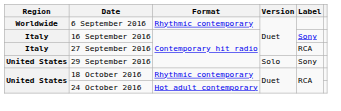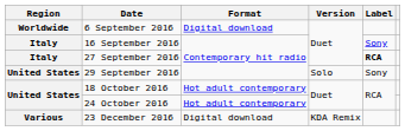 <table class="wikitable plainrowheaders">
 <tr>
 <th>Region</th>
 <th>Date</th>
 <th>Format</th>
 <th>Version</th>
 <th>Label</th>
 <th></th>
 </tr>
 <tr>
 <th scope="row">Worldwide</th>
 <td>6 September 2016</td>
-<td><a href='#'>Rhythmic contemporary</a></td>
+<td><a href='#'>Digital download</a></td>
 <td rowspan="3">Duet</td>
 <td></td>
 <td></td>
 </tr>
 <tr>
 <th scope="row">Italy</th>
 <td>16 September 2016</td>
 <td rowspan="3"><a href='#'>Contemporary hit radio</a></td>
 <td><a href='#'>Sony</a></td>
 <td></td>
 </tr>
 <tr>
 <th scope="row">Italy</th>
 <td>27 September 2016</td>
-<td>RCA</td>
+<td><strong>RCA</strong></td>
 <td></td>
 </tr>
 <tr>
 <th scope="row">United States</th>
 <td>29 September 2016</td>
 <td>Solo</td>
 <td>Sony</td>
 <td></td>
 </tr>
 <tr>
 <th scope="row" rowspan="2">United States</th>
 <td>18 October 2016</td>
-<td><a href='#'>Rhythmic contemporary</a></td>
+<td><a href='#'>Hot adult contemporary</a></td>
 <td rowspan="2">Duet</td>
 <td rowspan="2">RCA</td>
 <td></td>
 </tr>
 <tr>
 <td>24 October 2016</td>
 <td><a href='#'>Hot adult contemporary</a></td>
 <td></td>
 </tr>
+<tr>
+<th scope="row">Various</th>
+<td>23 December 2016</td>
+<td>Digital download</td>
+<td>KDA Remix</td>
+<td></td>
+<td></td>
+</tr>
 </table>
